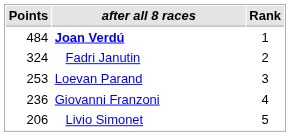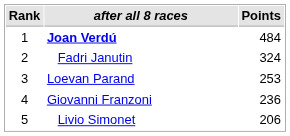 <table cellspacing="1" cellpadding="3" style="border:1px solid #aaa; font-size:86%;">
 <tr style="background:#e4e4e4;">
+<th style="border-bottom:1px solid #aaa; width:10px;">Rank</th>
+<th style="border-bottom:1px solid #aaa; width:200px; white-space:nowrap;"><em>after all 8 races</em></th>
 <th style="border-bottom:1px solid #aaa; width:20px;">Points</th>
-<th style="border-bottom:1px solid #aaa; width:200px; white-space:nowrap;"><em>after all 8 races</em></th>
-<th style="border-bottom:1px solid #aaa; width:10px;">Rank</th>
 </tr>
 <tr>
+<td style="text-align:center;">1</td>
+<td><strong> <a href='#'>Joan Verdú</a></strong></td>
 <td align="right">484</td>
-<td><strong> <a href='#'>Joan Verdú</a></strong></td>
-<td style="text-align:center;">1</td>
 </tr>
 <tr>
+<td style="text-align:center;">2</td>
+<td>   <a href='#'>Fadri Janutin</a></td>
 <td align="right">324</td>
-<td>   <a href='#'>Fadri Janutin</a></td>
-<td style="text-align:center;">2</td>
 </tr>
 <tr>
+<td style="text-align:center;">3</td>
+<td> <a href='#'>Loevan Parand</a></td>
 <td align="right">253</td>
-<td> <a href='#'>Loevan Parand</a></td>
-<td style="text-align:center;">3</td>
 </tr>
 <tr>
+<td style="text-align:center;">4</td>
+<td> <a href='#'>Giovanni Franzoni</a></td>
 <td align="right">236</td>
-<td> <a href='#'>Giovanni Franzoni</a></td>
-<td style="text-align:center;">4</td>
 </tr>
 <tr>
+<td style="text-align:center;">5</td>
+<td>   <a href='#'>Livio Simonet</a></td>
 <td align="right">206</td>
-<td>   <a href='#'>Livio Simonet</a></td>
-<td style="text-align:center;">5</td>
 </tr>
 </table>
